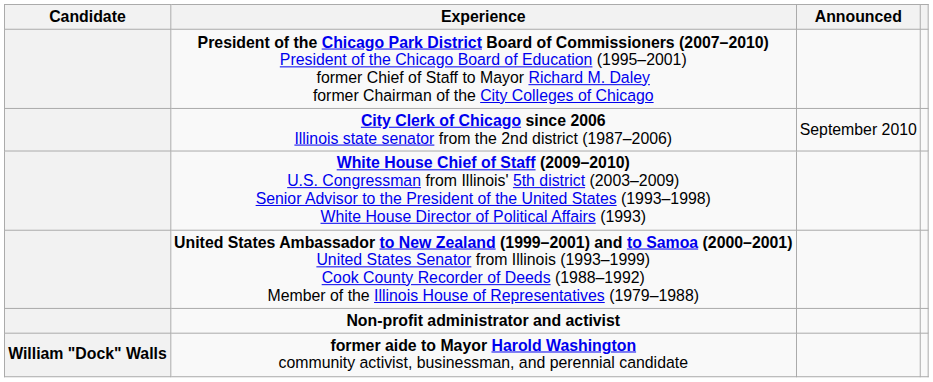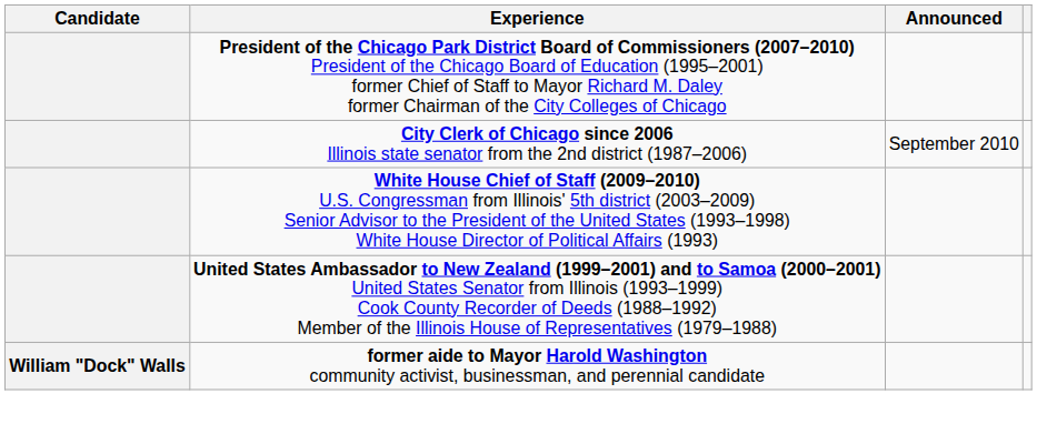 <table class="wikitable sortable" style="text-align:center">
 <tr>
 <th scope="col">Candidate</th>
 <th scope="col">Experience</th>
 <th scope="col">Announced</th>
 <th scope="col" class="unsortable"></th>
 </tr>
 <tr>
 <th scope="row"><br></th>
 <td><strong>President of the <a href='#'>Chicago Park District</a> Board of Commissioners (2007–2010)</strong><br><a href='#'>President of the Chicago Board of Education</a> (1995–2001)<br>former Chief of Staff to Mayor <a href='#'>Richard M. Daley</a><br>former Chairman of the <a href='#'>City Colleges of Chicago</a></td>
 <td><br><br></td>
 <td></td>
 </tr>
 <tr>
 <th scope="row"><br></th>
 <td><strong><a href='#'>City Clerk of Chicago</a> since 2006</strong><br><a href='#'>Illinois state senator</a> from the 2nd district (1987–2006)</td>
 <td>September 2010<br></td>
 <td></td>
 </tr>
 <tr>
 <th scope="row"><br></th>
 <td><strong><a href='#'>White House Chief of Staff</a> (2009–2010)</strong><br><a href='#'>U.S. Congressman</a> from Illinois' <a href='#'>5th district</a> (2003–2009)<br><a href='#'>Senior Advisor to the President of the United States</a> (1993–1998)<br> <a href='#'>White House Director of Political Affairs</a> (1993)</td>
 <td><br><br></td>
 <td></td>
 </tr>
 <tr>
 <th scope="row"><br></th>
 <td><strong>United States Ambassador <a href='#'>to New Zealand</a> (1999–2001) and <a href='#'>to Samoa</a> (2000–2001)</strong><br><a href='#'>United States Senator</a> from Illinois (1993–1999)<br><a href='#'>Cook County Recorder of Deeds</a> (1988–1992)<br>Member of the <a href='#'>Illinois House of Representatives</a> (1979–1988)</td>
 <td><br><br></td>
 <td></td>
 </tr>
 <tr>
-<th scope="row"><br></th>
-<td><strong>Non-profit administrator and activist</strong></td>
-<td></td>
-<td></td>
-</tr>
-<tr>
 <th scope="row">William "Dock" Walls</th>
 <td><strong>former aide to Mayor <a href='#'>Harold Washington</a></strong><br>community activist, businessman, and perennial candidate</td>
 <td></td>
 <td></td>
 </tr>
 </table>
